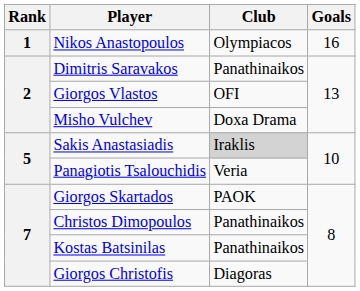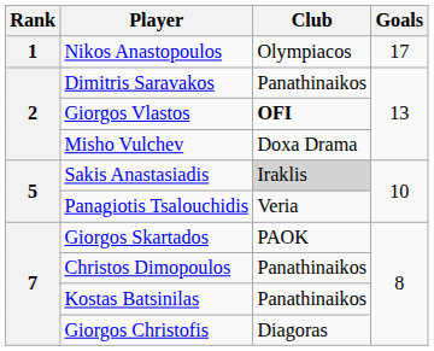 <table class="wikitable" style="text-align:center">
 <tr>
 <th>Rank</th>
 <th>Player</th>
 <th>Club</th>
 <th>Goals</th>
 </tr>
 <tr>
 <th>1</th>
 <td align="left"> <a href='#'>Nikos Anastopoulos</a></td>
 <td align="left">Olympiacos</td>
-<td>16</td>
+<td>17</td>
 </tr>
 <tr>
 <th rowspan="3">2</th>
 <td align="left"> <a href='#'>Dimitris Saravakos</a></td>
 <td align="left">Panathinaikos</td>
 <td rowspan="3">13</td>
 </tr>
 <tr>
 <td align="left"> <a href='#'>Giorgos Vlastos</a></td>
-<td align="left">OFI</td>
+<td align="left"><strong>OFI</strong></td>
 </tr>
 <tr>
 <td align="left"> <a href='#'>Misho Vulchev</a></td>
 <td align="left">Doxa Drama</td>
 </tr>
 <tr>
 <th rowspan="2">5</th>
 <td align="left"> <a href='#'>Sakis Anastasiadis</a></td>
 <td align="left" style="background: lightgrey;">Iraklis</td>
 <td rowspan="2">10</td>
 </tr>
 <tr>
 <td align="left"> <a href='#'>Panagiotis Tsalouchidis</a></td>
 <td align="left">Veria</td>
 </tr>
 <tr>
 <th rowspan="4">7</th>
 <td align="left"> <a href='#'>Giorgos Skartados</a></td>
 <td align="left">PAOK</td>
 <td rowspan="4">8</td>
 </tr>
 <tr>
 <td align="left"> <a href='#'>Christos Dimopoulos</a></td>
 <td align="left">Panathinaikos</td>
 </tr>
 <tr>
 <td align="left"> <a href='#'>Kostas Batsinilas</a></td>
 <td align="left">Panathinaikos</td>
 </tr>
 <tr>
 <td align="left"> <a href='#'>Giorgos Christofis</a></td>
 <td align="left">Diagoras</td>
 </tr>
 </table>
